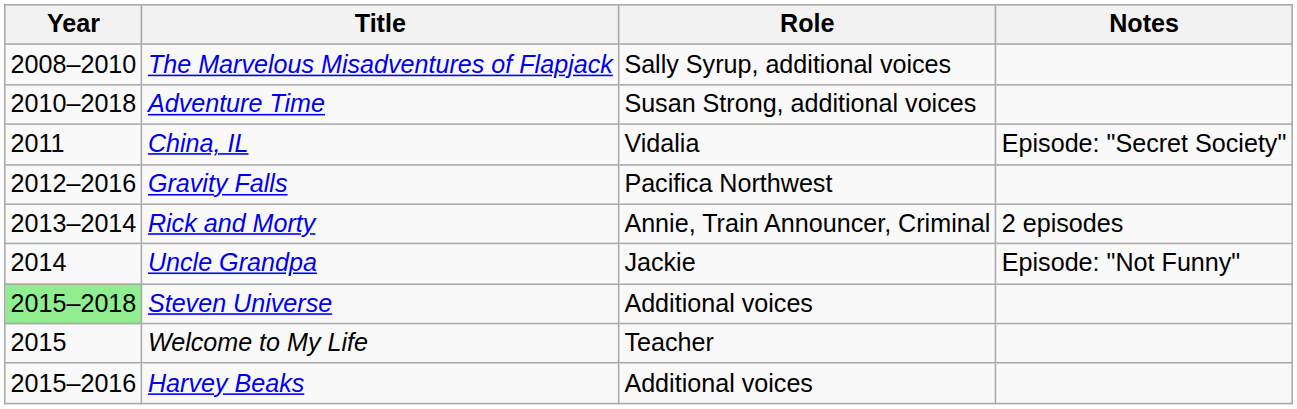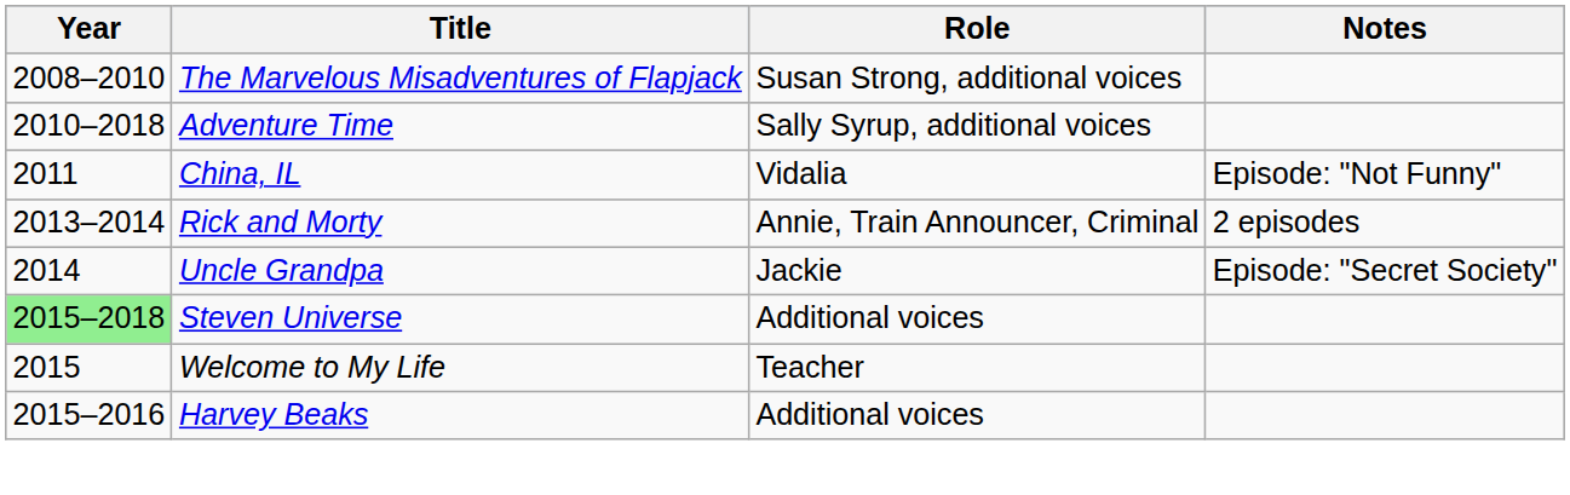 <table class="wikitable">
 <tr style="background:#b0c4de; text-align:center;">
 <th>Year</th>
 <th>Title</th>
 <th>Role</th>
 <th>Notes</th>
 </tr>
 <tr>
 <td>2008–2010</td>
 <td><em><a href='#'>The Marvelous Misadventures of Flapjack</a></em></td>
-<td>Sally Syrup, additional voices</td>
+<td>Susan Strong, additional voices</td>
 <td></td>
 </tr>
 <tr>
 <td>2010–2018</td>
 <td><em><a href='#'>Adventure Time</a></em></td>
-<td>Susan Strong, additional voices</td>
+<td>Sally Syrup, additional voices</td>
 <td></td>
 </tr>
 <tr>
 <td>2011</td>
 <td><em><a href='#'>China, IL</a></em></td>
 <td>Vidalia</td>
-<td>Episode: "Secret Society"</td>
-</tr>
-<tr>
-<td>2012–2016</td>
-<td><em><a href='#'>Gravity Falls</a></em></td>
-<td>Pacifica Northwest</td>
-<td></td>
+<td>Episode: "Not Funny"</td>
 </tr>
 <tr>
 <td>2013–2014</td>
 <td><em><a href='#'>Rick and Morty</a></em></td>
 <td>Annie, Train Announcer, Criminal</td>
 <td>2 episodes</td>
 </tr>
 <tr>
 <td>2014</td>
 <td><em><a href='#'>Uncle Grandpa</a></em></td>
 <td>Jackie</td>
-<td>Episode: "Not Funny"</td>
+<td>Episode: "Secret Society"</td>
 </tr>
 <tr>
 <td style="background: lightgreen;">2015–2018</td>
 <td><em><a href='#'>Steven Universe</a></em></td>
 <td>Additional voices</td>
 <td></td>
 </tr>
 <tr>
 <td>2015</td>
 <td><em>Welcome to My Life</em></td>
 <td>Teacher</td>
 <td></td>
 </tr>
 <tr>
 <td>2015–2016</td>
 <td><em><a href='#'>Harvey Beaks</a></em></td>
 <td>Additional voices</td>
 <td></td>
 </tr>
 </table>
